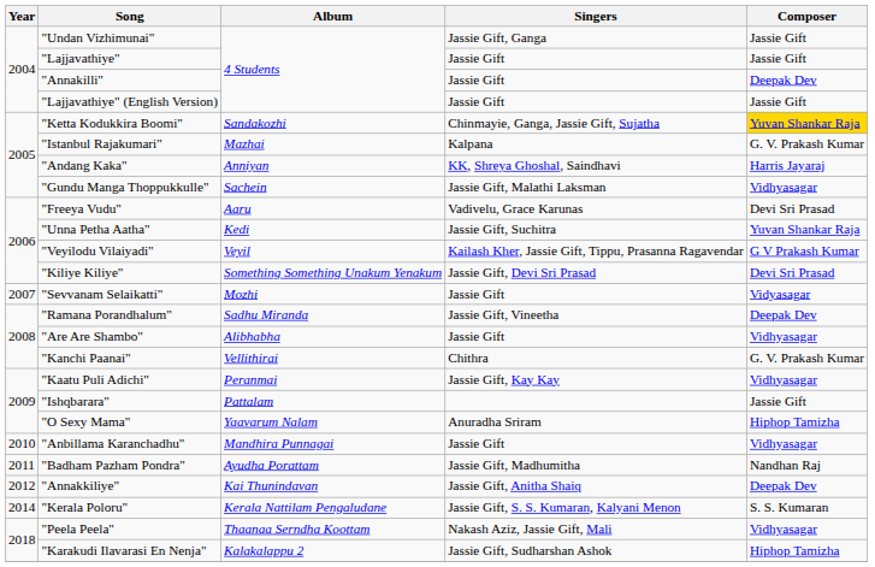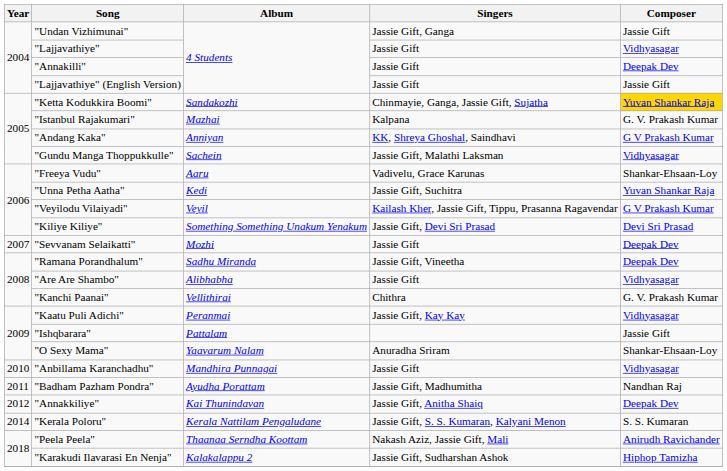 <table class="wikitable">
 <tr>
 <th>Year</th>
 <th>Song</th>
 <th>Album</th>
 <th>Singers</th>
 <th>Composer</th>
 </tr>
 <tr>
 <td rowspan="4">2004</td>
 <td>"Undan Vizhimunai"</td>
 <td rowspan="4"><em><a href='#'>4 Students</a></em></td>
 <td>Jassie Gift, Ganga</td>
 <td>Jassie Gift</td>
 </tr>
 <tr>
 <td>"Lajjavathiye"</td>
 <td>Jassie Gift</td>
-<td>Jassie Gift</td>
+<td><a href='#'>Vidhyasagar</a></td>
 </tr>
 <tr>
 <td>"Annakilli"</td>
 <td>Jassie Gift</td>
 <td><a href='#'>Deepak Dev</a></td>
 </tr>
 <tr>
 <td>"Lajjavathiye" (English Version)</td>
 <td>Jassie Gift</td>
 <td>Jassie Gift</td>
 </tr>
 <tr>
 <td rowspan="4">2005</td>
 <td>"Ketta Kodukkira Boomi"</td>
 <td><em><a href='#'>Sandakozhi</a></em></td>
 <td>Chinmayie, Ganga, Jassie Gift, <a href='#'>Sujatha</a></td>
 <td style="background: gold;"><a href='#'>Yuvan Shankar Raja</a></td>
 </tr>
 <tr>
 <td>"Istanbul Rajakumari"</td>
 <td><em><a href='#'>Mazhai</a></em></td>
 <td>Kalpana</td>
 <td>G. V. Prakash Kumar</td>
 </tr>
 <tr>
 <td>"Andang Kaka"</td>
 <td><em><a href='#'>Anniyan</a></em></td>
 <td><a href='#'>KK</a>, <a href='#'>Shreya Ghoshal</a>, Saindhavi</td>
-<td><a href='#'>Harris Jayaraj</a></td>
+<td><a href='#'>G V Prakash Kumar</a></td>
 </tr>
 <tr>
 <td>"Gundu Manga Thoppukkulle"</td>
 <td><em><a href='#'>Sachein</a></em></td>
 <td>Jassie Gift, Malathi Laksman</td>
 <td><a href='#'>Vidhyasagar</a></td>
 </tr>
 <tr>
 <td rowspan="4">2006</td>
 <td>"Freeya Vudu"</td>
 <td><em><a href='#'>Aaru</a></em></td>
 <td>Vadivelu, Grace Karunas</td>
-<td>Devi Sri Prasad</td>
+<td>Shankar-Ehsaan-Loy</td>
 </tr>
 <tr>
 <td>"Unna Petha Aatha"</td>
 <td><em><a href='#'>Kedi</a></em></td>
 <td>Jassie Gift, Suchitra</td>
 <td><a href='#'>Yuvan Shankar Raja</a></td>
 </tr>
 <tr>
 <td>"Veyilodu Vilaiyadi"</td>
 <td><em><a href='#'>Veyil</a></em></td>
 <td><a href='#'>Kailash Kher</a>, Jassie Gift, Tippu, Prasanna Ragavendar</td>
 <td><a href='#'>G V Prakash Kumar</a></td>
 </tr>
 <tr>
 <td>"Kiliye Kiliye"</td>
 <td><em><a href='#'>Something Something Unakum Yenakum</a></em></td>
 <td>Jassie Gift, <a href='#'>Devi Sri Prasad</a></td>
 <td><a href='#'>Devi Sri Prasad</a></td>
 </tr>
 <tr>
 <td>2007</td>
 <td>"Sevvanam Selaikatti"</td>
 <td><em><a href='#'>Mozhi</a></em></td>
 <td>Jassie Gift</td>
-<td><a href='#'>Vidyasagar</a></td>
+<td><a href='#'>Deepak Dev</a></td>
 </tr>
 <tr>
 <td rowspan="3">2008</td>
 <td>"Ramana Porandhalum"</td>
 <td><em><a href='#'>Sadhu Miranda</a></em></td>
 <td>Jassie Gift, Vineetha</td>
 <td><a href='#'>Deepak Dev</a></td>
 </tr>
 <tr>
 <td>"Are Are Shambo"</td>
 <td><em><a href='#'>Alibhabha</a></em></td>
 <td>Jassie Gift</td>
 <td><a href='#'>Vidhyasagar</a></td>
 </tr>
 <tr>
 <td>"Kanchi Paanai"</td>
 <td><em><a href='#'>Vellithirai</a></em></td>
 <td>Chithra</td>
 <td>G. V. Prakash Kumar</td>
 </tr>
 <tr>
 <td rowspan="3">2009</td>
 <td>"Kaatu Puli Adichi"</td>
 <td><em><a href='#'>Peranmai</a></em></td>
 <td>Jassie Gift, <a href='#'>Kay Kay</a></td>
 <td><a href='#'>Vidhyasagar</a></td>
 </tr>
 <tr>
 <td>"Ishqbarara"</td>
 <td><em><a href='#'>Pattalam</a></em></td>
 <td></td>
 <td>Jassie Gift</td>
 </tr>
 <tr>
 <td>"O Sexy Mama"</td>
 <td><em><a href='#'>Yaavarum Nalam</a></em></td>
 <td>Anuradha Sriram</td>
-<td><a href='#'>Hiphop Tamizha</a></td>
+<td>Shankar-Ehsaan-Loy</td>
 </tr>
 <tr>
 <td>2010</td>
 <td>"Anbillama Karanchadhu"</td>
 <td><em><a href='#'>Mandhira Punnagai</a></em></td>
 <td>Jassie Gift</td>
 <td><a href='#'>Vidhyasagar</a></td>
 </tr>
 <tr>
 <td>2011</td>
 <td>"Badham Pazham Pondra"</td>
 <td><em><a href='#'>Ayudha Porattam</a></em></td>
 <td>Jassie Gift, Madhumitha</td>
 <td>Nandhan Raj</td>
 </tr>
 <tr>
 <td>2012</td>
 <td>"Annakkiliye"</td>
 <td><em><a href='#'>Kai Thunindavan</a></em></td>
 <td>Jassie Gift, <a href='#'>Anitha Shaiq</a></td>
 <td><a href='#'>Deepak Dev</a></td>
 </tr>
 <tr>
 <td>2014</td>
 <td>"Kerala Poloru"</td>
 <td><em><a href='#'>Kerala Nattilam Pengaludane</a></em></td>
 <td>Jassie Gift, <a href='#'>S. S. Kumaran</a>, <a href='#'>Kalyani Menon</a></td>
 <td>S. S. Kumaran</td>
 </tr>
 <tr>
 <td rowspan="2">2018</td>
 <td>"Peela Peela"</td>
 <td><em><a href='#'>Thaanaa Serndha Koottam</a></em></td>
 <td>Nakash Aziz, Jassie Gift, <a href='#'>Mali</a></td>
-<td><a href='#'>Vidhyasagar</a></td>
+<td><a href='#'>Anirudh Ravichander</a></td>
 </tr>
 <tr>
 <td>"Karakudi Ilavarasi En Nenja"</td>
 <td><em><a href='#'>Kalakalappu 2</a></em></td>
 <td>Jassie Gift, Sudharshan Ashok</td>
 <td><a href='#'>Hiphop Tamizha</a></td>
 </tr>
 <tr>
 </tr>
 </table>
